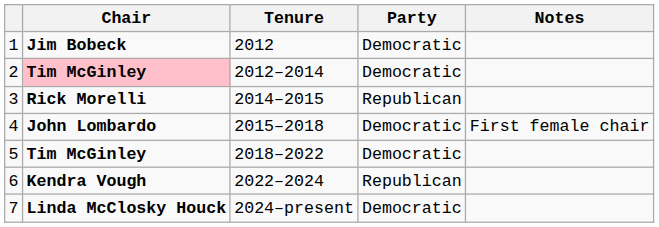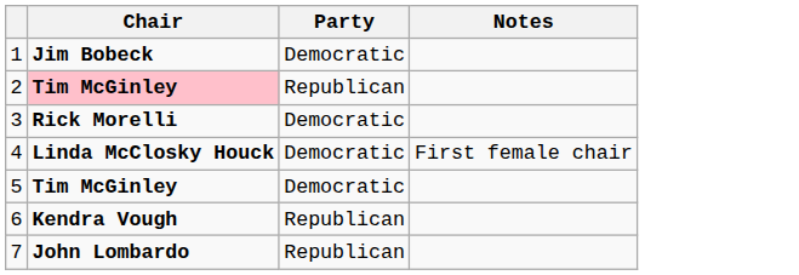 <table class=wikitable>
 <tr>
 <th></th>
 <th>Chair</th>
-<th>Tenure</th>
 <th>Party</th>
 <th>Notes</th>
 </tr>
 <tr>
 <td>1</td>
 <td><strong>Jim Bobeck</strong></td>
-<td>2012</td>
 <td>Democratic</td>
 <td></td>
 </tr>
 <tr>
 <td>2</td>
 <td style="background: pink;"><strong>Tim McGinley</strong></td>
-<td>2012–2014</td>
-<td>Democratic</td>
+<td>Republican</td>
 <td></td>
 </tr>
 <tr>
 <td>3</td>
 <td><strong>Rick Morelli</strong></td>
-<td>2014–2015</td>
-<td>Republican</td>
+<td>Democratic</td>
 <td></td>
 </tr>
 <tr>
 <td>4</td>
-<td><strong>John Lombardo</strong></td>
-<td>2015–2018</td>
+<td><strong>Linda McClosky Houck</strong></td>
 <td>Democratic</td>
 <td>First female chair</td>
 </tr>
 <tr>
 <td>5</td>
 <td><strong>Tim McGinley</strong></td>
-<td>2018–2022</td>
 <td>Democratic</td>
 <td></td>
 </tr>
 <tr>
 <td>6</td>
 <td><strong>Kendra Vough</strong></td>
-<td>2022–2024</td>
 <td>Republican</td>
 <td></td>
 </tr>
 <tr>
 <td>7</td>
-<td><strong>Linda McClosky Houck</strong></td>
-<td>2024–present</td>
-<td>Democratic</td>
+<td><strong>John Lombardo</strong></td>
+<td>Republican</td>
 <td></td>
 </tr>
 </table>
